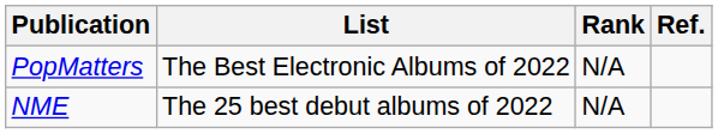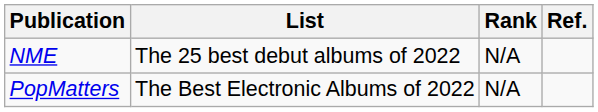 <table class="wikitable">
 <tr>
 <th>Publication</th>
 <th>List</th>
 <th>Rank</th>
 <th>Ref.</th>
 </tr>
 <tr>
+<td><em><a href='#'>NME</a></em></td>
+<td>The 25 best debut albums of 2022</td>
+<td>N/A</td>
+<td></td>
+</tr>
+<tr>
 <td><em><a href='#'>PopMatters</a></em></td>
 <td>The Best Electronic Albums of 2022</td>
 <td>N/A</td>
 <td></td>
 </tr>
-<tr>
-<td><em><a href='#'>NME</a></em></td>
-<td>The 25 best debut albums of 2022</td>
-<td>N/A</td>
-<td></td>
-</tr>
 </table>
